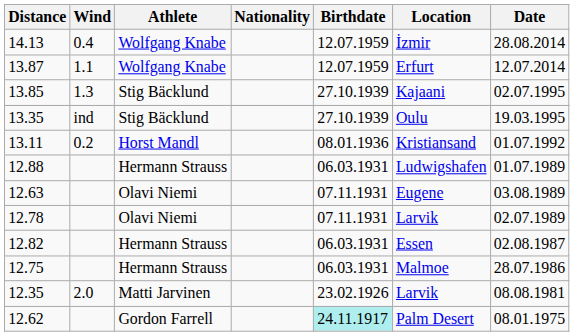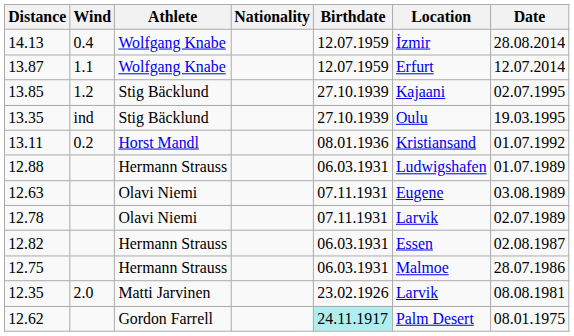 <table class="wikitable">
 <tr>
 <th>Distance</th>
 <th>Wind</th>
 <th>Athlete</th>
 <th>Nationality</th>
 <th>Birthdate</th>
 <th>Location</th>
 <th>Date</th>
 </tr>
 <tr>
 <td>14.13</td>
 <td>0.4</td>
 <td><a href='#'>Wolfgang Knabe</a></td>
 <td></td>
 <td>12.07.1959</td>
 <td><a href='#'>İzmir</a></td>
 <td>28.08.2014</td>
 </tr>
 <tr>
 <td>13.87</td>
 <td>1.1</td>
 <td><a href='#'>Wolfgang Knabe</a></td>
 <td></td>
 <td>12.07.1959</td>
 <td><a href='#'>Erfurt</a></td>
 <td>12.07.2014</td>
 </tr>
 <tr>
 <td>13.85</td>
-<td>1.3</td>
+<td>1.2</td>
 <td>Stig Bäcklund</td>
 <td></td>
 <td>27.10.1939</td>
 <td><a href='#'>Kajaani</a></td>
 <td>02.07.1995</td>
 </tr>
 <tr>
 </tr>
 <tr>
 <td>13.35</td>
 <td>ind</td>
 <td>Stig Bäcklund</td>
 <td></td>
 <td>27.10.1939</td>
 <td><a href='#'>Oulu</a></td>
 <td>19.03.1995</td>
 </tr>
 <tr>
 <td>13.11</td>
 <td>0.2</td>
 <td><a href='#'>Horst Mandl</a></td>
 <td></td>
 <td>08.01.1936</td>
 <td><a href='#'>Kristiansand</a></td>
 <td>01.07.1992</td>
 </tr>
 <tr>
 <td>12.88</td>
 <td></td>
 <td>Hermann Strauss</td>
 <td></td>
 <td>06.03.1931</td>
 <td><a href='#'>Ludwigshafen</a></td>
 <td>01.07.1989</td>
 </tr>
 <tr>
 <td>12.63</td>
 <td></td>
 <td>Olavi Niemi</td>
 <td></td>
 <td>07.11.1931</td>
 <td><a href='#'>Eugene</a></td>
 <td>03.08.1989</td>
 </tr>
 <tr>
 <td>12.78</td>
 <td></td>
 <td>Olavi Niemi</td>
 <td></td>
 <td>07.11.1931</td>
 <td><a href='#'>Larvik</a></td>
 <td>02.07.1989</td>
 </tr>
 <tr>
 <td>12.82</td>
 <td></td>
 <td>Hermann Strauss</td>
 <td></td>
 <td>06.03.1931</td>
 <td><a href='#'>Essen</a></td>
 <td>02.08.1987</td>
 </tr>
 <tr>
 <td>12.75</td>
 <td></td>
 <td>Hermann Strauss</td>
 <td></td>
 <td>06.03.1931</td>
 <td><a href='#'>Malmoe</a></td>
 <td>28.07.1986</td>
 </tr>
 <tr>
 <td>12.35</td>
 <td>2.0</td>
 <td>Matti Jarvinen</td>
 <td></td>
 <td>23.02.1926</td>
 <td><a href='#'>Larvik</a></td>
 <td>08.08.1981</td>
 </tr>
 <tr>
 <td>12.62</td>
 <td></td>
 <td>Gordon Farrell</td>
 <td></td>
 <td style="background: paleturquoise;">24.11.1917</td>
 <td><a href='#'>Palm Desert</a></td>
 <td>08.01.1975</td>
 </tr>
 </table>
